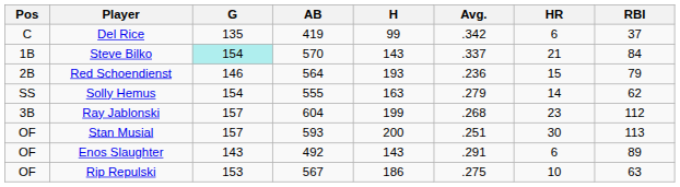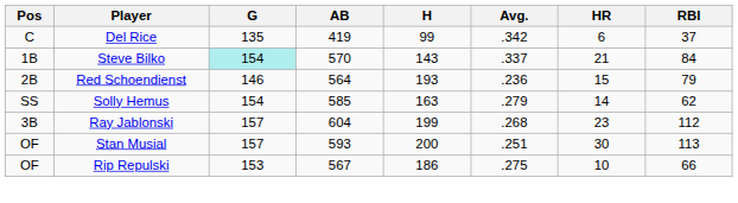 <table class="wikitable sortable">
 <tr>
 <th bgcolor="#DDDDFF" width="5%">Pos</th>
 <th bgcolor="#DDDDFF" width="16%">Player</th>
 <th bgcolor="#DDDDFF" width="9%">G</th>
 <th bgcolor="#DDDDFF" width="9%">AB</th>
 <th bgcolor="#DDDDFF" width="9%">H</th>
 <th bgcolor="#DDDDFF" width="9%">Avg.</th>
 <th bgcolor="#DDDDFF" width="9%">HR</th>
 <th bgcolor="#DDDDFF" width="9%">RBI</th>
 </tr>
 <tr align="center">
 <td>C</td>
 <td><a href='#'>Del Rice</a></td>
 <td>135</td>
 <td>419</td>
 <td>99</td>
 <td>.342</td>
 <td>6</td>
 <td>37</td>
 </tr>
 <tr align="center">
 <td>1B</td>
 <td><a href='#'>Steve Bilko</a></td>
 <td style="background: paleturquoise;">154</td>
 <td>570</td>
 <td>143</td>
 <td>.337</td>
 <td>21</td>
 <td>84</td>
 </tr>
 <tr align="center">
 <td>2B</td>
 <td><a href='#'>Red Schoendienst</a></td>
 <td>146</td>
 <td>564</td>
 <td>193</td>
 <td>.236</td>
 <td>15</td>
 <td>79</td>
 </tr>
 <tr align="center">
 <td>SS</td>
 <td><a href='#'>Solly Hemus</a></td>
 <td>154</td>
-<td>555</td>
+<td>585</td>
 <td>163</td>
 <td>.279</td>
 <td>14</td>
 <td>62</td>
 </tr>
 <tr align="center">
 <td>3B</td>
 <td><a href='#'>Ray Jablonski</a></td>
 <td>157</td>
 <td>604</td>
 <td>199</td>
 <td>.268</td>
 <td>23</td>
 <td>112</td>
 </tr>
 <tr align="center">
 <td>OF</td>
 <td><a href='#'>Stan Musial</a></td>
 <td>157</td>
 <td>593</td>
 <td>200</td>
 <td>.251</td>
 <td>30</td>
 <td>113</td>
 </tr>
 <tr align="center">
 <td>OF</td>
-<td><a href='#'>Enos Slaughter</a></td>
-<td>143</td>
-<td>492</td>
-<td>143</td>
-<td>.291</td>
-<td>6</td>
-<td>89</td>
-</tr>
-<tr align="center">
-<td>OF</td>
 <td><a href='#'>Rip Repulski</a></td>
 <td>153</td>
 <td>567</td>
 <td>186</td>
 <td>.275</td>
 <td>10</td>
-<td>63</td>
+<td>66</td>
 </tr>
 </table>
